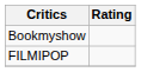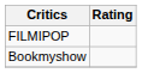 <table class="wikitable">
 <tr>
 <th>Critics</th>
 <th>Rating</th>
 </tr>
 <tr>
-<td>Bookmyshow</td>
+<td>FILMIPOP</td>
 <td></td>
 </tr>
 <tr>
-<td>FILMIPOP</td>
+<td>Bookmyshow</td>
 <td></td>
 </tr>
 <tr>
 </tr>
 </table>
